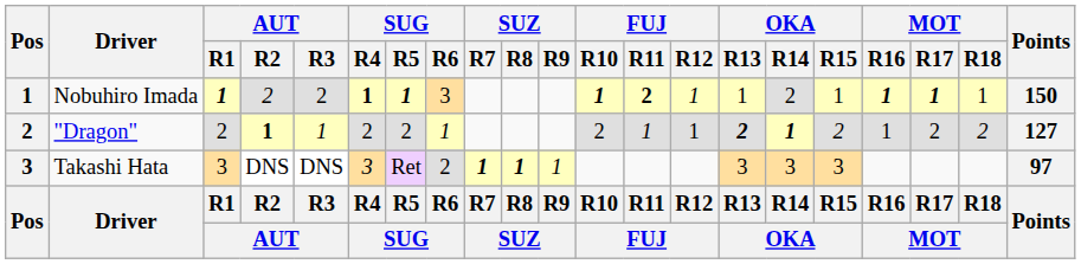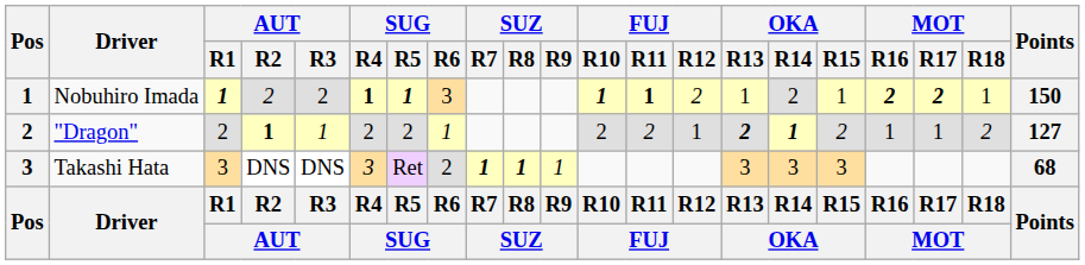 <table class="wikitable" style="font-size:85%; text-align:center">
 <tr>
 <th rowspan="2" valign="middle">Pos</th>
 <th rowspan="2" valign="middle">Driver</th>
 <th colspan="3"><a href='#'>AUT</a></th>
 <th colspan="3"><a href='#'>SUG</a></th>
 <th colspan="3"><a href='#'>SUZ</a></th>
 <th colspan="3"><a href='#'>FUJ</a></th>
 <th colspan="3"><a href='#'>OKA</a></th>
 <th colspan="3"><a href='#'>MOT</a></th>
 <th rowspan="2" valign="middle">Points</th>
 </tr>
 <tr>
 <th>R1</th>
 <th>R2</th>
 <th>R3</th>
 <th>R4</th>
 <th>R5</th>
 <th>R6</th>
 <th>R7</th>
 <th>R8</th>
 <th>R9</th>
 <th>R10</th>
 <th>R11</th>
 <th>R12</th>
 <th>R13</th>
 <th>R14</th>
 <th>R15</th>
 <th>R16</th>
 <th>R17</th>
 <th>R18</th>
 </tr>
 <tr>
 <th>1</th>
 <td align="left"> Nobuhiro Imada</td>
 <td bgcolor="#FFFFBF"><strong><em>1</em></strong></td>
 <td bgcolor="#DFDFDF"><em>2</em></td>
 <td bgcolor="#DFDFDF">2</td>
 <td bgcolor="#FFFFBF"><strong>1</strong></td>
 <td bgcolor="#FFFFBF"><strong><em>1</em></strong></td>
 <td bgcolor="#FFDF9F">3</td>
 <td></td>
 <td></td>
 <td></td>
 <td bgcolor="#FFFFBF"><strong><em>1</em></strong></td>
-<td bgcolor="#FFFFBF"><strong>2</strong></td>
-<td bgcolor="#FFFFBF"><em>1</em></td>
+<td bgcolor="#FFFFBF"><strong>1</strong></td>
+<td bgcolor="#FFFFBF"><em>2</em></td>
 <td bgcolor="#FFFFBF">1</td>
 <td bgcolor="#DFDFDF">2</td>
 <td bgcolor="#FFFFBF">1</td>
-<td bgcolor="#FFFFBF"><strong><em>1</em></strong></td>
-<td bgcolor="#FFFFBF"><strong><em>1</em></strong></td>
+<td bgcolor="#FFFFBF"><strong><em>2</em></strong></td>
+<td bgcolor="#FFFFBF"><strong><em>2</em></strong></td>
 <td bgcolor="#FFFFBF">1</td>
 <th>150</th>
 </tr>
 <tr>
 <th>2</th>
 <td align="left"> <a href='#'>"Dragon"</a></td>
 <td bgcolor="#DFDFDF">2</td>
 <td bgcolor="#FFFFBF"><strong>1</strong></td>
 <td bgcolor="#FFFFBF"><em>1</em></td>
 <td bgcolor="#DFDFDF">2</td>
 <td bgcolor="#DFDFDF">2</td>
 <td bgcolor="#FFFFBF"><em>1</em></td>
 <td></td>
 <td></td>
 <td></td>
 <td bgcolor="#DFDFDF">2</td>
-<td bgcolor="#DFDFDF"><em>1</em></td>
+<td bgcolor="#DFDFDF"><em>2</em></td>
 <td bgcolor="#DFDFDF">1</td>
 <td bgcolor="#DFDFDF"><strong><em>2</em></strong></td>
 <td bgcolor="#FFFFBF"><strong><em>1</em></strong></td>
 <td bgcolor="#DFDFDF"><em>2</em></td>
 <td bgcolor="#DFDFDF">1</td>
-<td bgcolor="#DFDFDF">2</td>
+<td bgcolor="#DFDFDF">1</td>
 <td bgcolor="#DFDFDF"><em>2</em></td>
 <th>127</th>
 </tr>
 <tr>
 <th>3</th>
 <td align="left"> Takashi Hata</td>
 <td bgcolor="#FFDF9F">3</td>
 <td bgcolor="#FFFFFF">DNS</td>
 <td bgcolor="#FFFFFF">DNS</td>
 <td bgcolor="#FFDF9F"><em>3</em></td>
 <td bgcolor="#EFCFFF">Ret</td>
 <td bgcolor="#DFDFDF">2</td>
 <td bgcolor="#FFFFBF"><strong><em>1</em></strong></td>
 <td bgcolor="#FFFFBF"><strong><em>1</em></strong></td>
 <td bgcolor="#FFFFBF"><em>1</em></td>
 <td></td>
 <td></td>
 <td></td>
 <td bgcolor="#FFDF9F">3</td>
 <td bgcolor="#FFDF9F">3</td>
 <td bgcolor="#FFDF9F">3</td>
 <td></td>
 <td></td>
 <td></td>
-<th>97</th>
+<th>68</th>
 </tr>
 <tr>
 <th rowspan="2">Pos</th>
 <th rowspan="2">Driver</th>
 <th>R1</th>
 <th>R2</th>
 <th>R3</th>
 <th>R4</th>
 <th>R5</th>
 <th>R6</th>
 <th>R7</th>
 <th>R8</th>
 <th>R9</th>
 <th>R10</th>
 <th>R11</th>
 <th>R12</th>
 <th>R13</th>
 <th>R14</th>
 <th>R15</th>
 <th>R16</th>
 <th>R17</th>
 <th>R18</th>
 <th rowspan="2">Points</th>
 </tr>
 <tr>
 <th colspan="3"><a href='#'>AUT</a></th>
 <th colspan="3"><a href='#'>SUG</a></th>
 <th colspan="3"><a href='#'>SUZ</a></th>
 <th colspan="3"><a href='#'>FUJ</a></th>
 <th colspan="3"><a href='#'>OKA</a></th>
 <th colspan="3"><a href='#'>MOT</a></th>
 </tr>
 </table>
